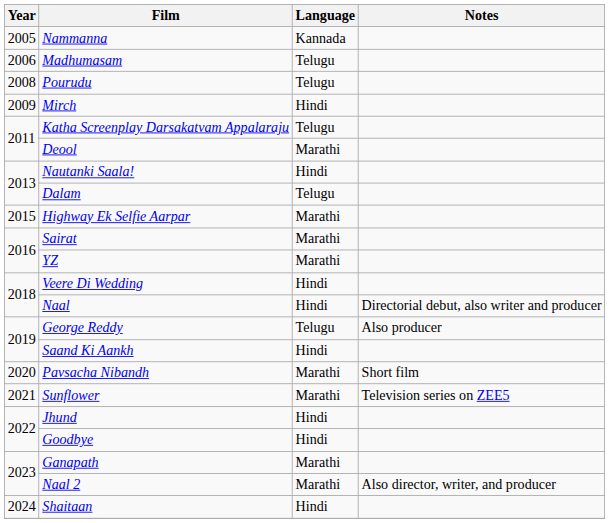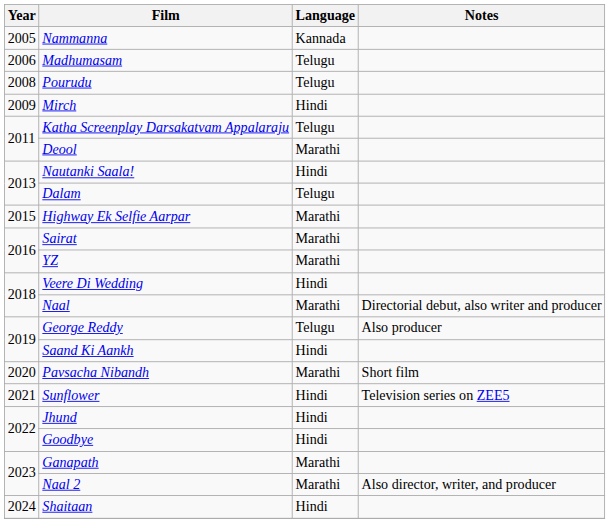 <table class="wikitable">
 <tr>
 <th>Year</th>
 <th>Film</th>
 <th>Language</th>
 <th>Notes</th>
 </tr>
 <tr>
 <td>2005</td>
 <td><em><a href='#'>Nammanna</a></em></td>
 <td>Kannada</td>
 <td></td>
 </tr>
 <tr>
 <td>2006</td>
 <td><em><a href='#'>Madhumasam</a></em></td>
 <td>Telugu</td>
 <td></td>
 </tr>
 <tr>
 <td>2008</td>
 <td><em><a href='#'>Pourudu</a></em></td>
 <td>Telugu</td>
 <td></td>
 </tr>
 <tr>
 <td>2009</td>
 <td><em><a href='#'>Mirch</a></em></td>
 <td>Hindi</td>
 <td></td>
 </tr>
 <tr>
 <td rowspan="2">2011</td>
 <td><em><a href='#'>Katha Screenplay Darsakatvam Appalaraju</a></em></td>
 <td>Telugu</td>
 <td></td>
 </tr>
 <tr>
 <td><em><a href='#'>Deool</a></em></td>
 <td>Marathi</td>
 <td></td>
 </tr>
 <tr>
 <td rowspan="2">2013</td>
 <td><em><a href='#'>Nautanki Saala!</a></em></td>
 <td>Hindi</td>
 <td></td>
 </tr>
 <tr>
 <td><em><a href='#'>Dalam</a></em></td>
 <td>Telugu</td>
 <td></td>
 </tr>
 <tr>
 <td>2015</td>
 <td><em><a href='#'>Highway Ek Selfie Aarpar</a></em></td>
 <td>Marathi</td>
 <td></td>
 </tr>
 <tr>
 <td rowspan="2">2016</td>
 <td><em><a href='#'>Sairat</a></em></td>
 <td>Marathi</td>
 <td></td>
 </tr>
 <tr>
 <td><em><a href='#'>YZ</a></em></td>
 <td>Marathi</td>
 <td></td>
 </tr>
 <tr>
 <td rowspan="2">2018</td>
 <td><em><a href='#'>Veere Di Wedding</a></em></td>
 <td>Hindi</td>
 <td></td>
 </tr>
 <tr>
 <td><em><a href='#'>Naal</a></em></td>
-<td>Hindi</td>
+<td>Marathi</td>
 <td>Directorial debut, also writer and producer</td>
 </tr>
 <tr>
 <td rowspan="2">2019</td>
 <td><em><a href='#'>George Reddy</a></em></td>
 <td>Telugu</td>
 <td>Also producer</td>
 </tr>
 <tr>
 <td><em><a href='#'>Saand Ki Aankh</a></em></td>
 <td>Hindi</td>
 <td></td>
 </tr>
 <tr>
 <td>2020</td>
 <td><em><a href='#'>Pavsacha Nibandh</a></em></td>
 <td>Marathi</td>
 <td>Short film</td>
 </tr>
 <tr>
 <td>2021</td>
 <td><em><a href='#'>Sunflower</a></em></td>
-<td>Marathi</td>
+<td>Hindi</td>
 <td>Television series on <a href='#'>ZEE5</a></td>
 </tr>
 <tr>
 <td rowspan="2">2022</td>
 <td><em><a href='#'>Jhund</a></em></td>
 <td>Hindi</td>
 <td></td>
 </tr>
 <tr>
 <td><em><a href='#'>Goodbye</a></em></td>
 <td>Hindi</td>
 <td></td>
 </tr>
 <tr>
 <td rowspan="2">2023</td>
 <td><em><a href='#'>Ganapath</a></em></td>
 <td>Marathi</td>
 <td></td>
 </tr>
 <tr>
 <td><em><a href='#'>Naal 2</a></em></td>
 <td>Marathi</td>
 <td>Also director, writer, and producer</td>
 </tr>
 <tr>
 <td>2024</td>
 <td><em><a href='#'>Shaitaan</a></em></td>
 <td>Hindi</td>
 <td></td>
 </tr>
 <tr>
 </tr>
 </table>
